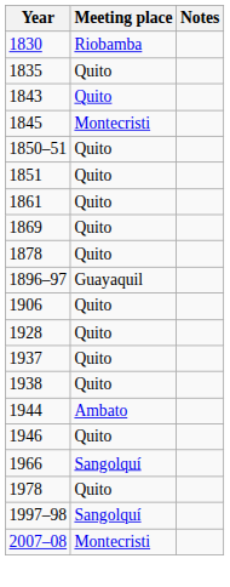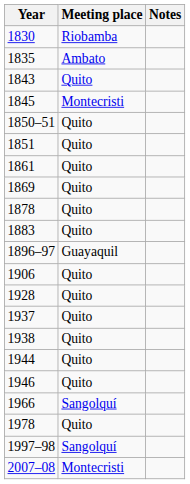 <table class="wikitable">
 <tr>
 <th>Year</th>
 <th>Meeting place</th>
 <th>Notes</th>
 </tr>
 <tr>
 <td><a href='#'>1830</a></td>
 <td><a href='#'>Riobamba</a></td>
 <td></td>
 </tr>
 <tr>
 <td>1835</td>
-<td>Quito</td>
+<td><a href='#'>Ambato</a></td>
 <td></td>
 </tr>
 <tr>
 <td>1843</td>
 <td><a href='#'>Quito</a></td>
 <td></td>
 </tr>
 <tr>
 <td>1845</td>
 <td><a href='#'>Montecristi</a></td>
 <td></td>
 </tr>
 <tr>
 <td>1850–51</td>
 <td>Quito</td>
 <td></td>
 </tr>
 <tr>
 <td>1851</td>
 <td>Quito</td>
 <td></td>
 </tr>
 <tr>
 <td>1861</td>
 <td>Quito</td>
 <td></td>
 </tr>
 <tr>
 <td>1869</td>
 <td>Quito</td>
 <td></td>
 </tr>
 <tr>
 <td>1878</td>
 <td>Quito</td>
 <td></td>
 </tr>
 <tr>
+<td>1883</td>
+<td>Quito</td>
+<td></td>
+</tr>
+<tr>
 <td>1896–97</td>
 <td>Guayaquil</td>
 <td></td>
 </tr>
 <tr>
 <td>1906</td>
 <td>Quito</td>
 <td></td>
 </tr>
 <tr>
 <td>1928</td>
 <td>Quito</td>
 <td></td>
 </tr>
 <tr>
 <td>1937</td>
 <td>Quito</td>
 <td></td>
 </tr>
 <tr>
 <td>1938</td>
 <td>Quito</td>
 <td></td>
 </tr>
 <tr>
 <td>1944</td>
-<td><a href='#'>Ambato</a></td>
+<td>Quito</td>
 <td></td>
 </tr>
 <tr>
 <td>1946</td>
 <td>Quito</td>
 <td></td>
 </tr>
 <tr>
 <td>1966</td>
 <td><a href='#'>Sangolquí</a></td>
 <td></td>
 </tr>
 <tr>
 <td>1978</td>
 <td>Quito</td>
 <td></td>
 </tr>
 <tr>
 <td>1997–98</td>
 <td><a href='#'>Sangolquí</a></td>
 <td></td>
 </tr>
 <tr>
 <td><a href='#'>2007–08</a></td>
 <td><a href='#'>Montecristi</a></td>
 <td></td>
 </tr>
 </table>
